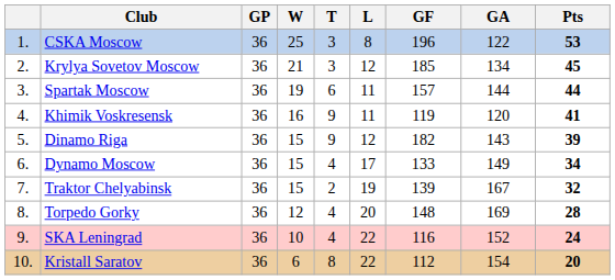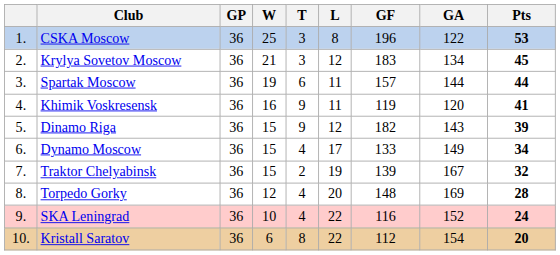 <table class="wikitable">
 <tr>
 <th width="30"></th>
 <th width="200">Club</th>
 <th width="30">GP</th>
 <th width="30">W</th>
 <th width="30">T</th>
 <th width="30">L</th>
 <th width="70">GF</th>
 <th width="70">GA</th>
 <th width="70">Pts</th>
 </tr>
 <tr bgcolor="#BCD2EE" align="center">
 <td>1.</td>
 <td align="left"><a href='#'>CSKA Moscow</a></td>
 <td>36</td>
 <td>25</td>
 <td>3</td>
 <td>8</td>
 <td>196</td>
 <td>122</td>
 <td><strong>53</strong></td>
 </tr>
 <tr bgcolor="#FFFFFF" align="center">
 <td>2.</td>
 <td align="left"><a href='#'>Krylya Sovetov Moscow</a></td>
 <td>36</td>
 <td>21</td>
 <td>3</td>
 <td>12</td>
-<td>185</td>
+<td>183</td>
 <td>134</td>
 <td><strong>45</strong></td>
 </tr>
 <tr bgcolor="#FFFFFF" align="center">
 <td>3.</td>
 <td align="left"><a href='#'>Spartak Moscow</a></td>
 <td>36</td>
 <td>19</td>
 <td>6</td>
 <td>11</td>
 <td>157</td>
 <td>144</td>
 <td><strong>44</strong></td>
 </tr>
 <tr bgcolor="#FFFFFF" align="center">
 <td>4.</td>
 <td align="left"><a href='#'>Khimik Voskresensk</a></td>
 <td>36</td>
 <td>16</td>
 <td>9</td>
 <td>11</td>
 <td>119</td>
 <td>120</td>
 <td><strong>41</strong></td>
 </tr>
 <tr bgcolor="#FFFFFF" align="center">
 <td>5.</td>
 <td align="left"><a href='#'>Dinamo Riga</a></td>
 <td>36</td>
 <td>15</td>
 <td>9</td>
 <td>12</td>
 <td>182</td>
 <td>143</td>
 <td><strong>39</strong></td>
 </tr>
 <tr bgcolor="#FFFFFF" align="center">
 <td>6.</td>
 <td align="left"><a href='#'>Dynamo Moscow</a></td>
 <td>36</td>
 <td>15</td>
 <td>4</td>
 <td>17</td>
 <td>133</td>
 <td>149</td>
 <td><strong>34</strong></td>
 </tr>
 <tr bgcolor="#FFFFFF" align="center">
 <td>7.</td>
 <td align="left"><a href='#'>Traktor Chelyabinsk</a></td>
 <td>36</td>
 <td>15</td>
 <td>2</td>
 <td>19</td>
 <td>139</td>
 <td>167</td>
 <td><strong>32</strong></td>
 </tr>
 <tr bgcolor="#FFFFFF" align="center">
 <td>8.</td>
 <td align="left"><a href='#'>Torpedo Gorky</a></td>
 <td>36</td>
 <td>12</td>
 <td>4</td>
 <td>20</td>
 <td>148</td>
 <td>169</td>
 <td><strong>28</strong></td>
 </tr>
 <tr bgcolor="#FFCCCC" align="center">
 <td>9.</td>
 <td align="left"><a href='#'>SKA Leningrad</a></td>
 <td>36</td>
 <td>10</td>
 <td>4</td>
 <td>22</td>
 <td>116</td>
 <td>152</td>
 <td><strong>24</strong></td>
 </tr>
 <tr bgcolor="#EECFA1" align="center">
 <td>10.</td>
 <td align="left"><a href='#'>Kristall Saratov</a></td>
 <td>36</td>
 <td>6</td>
 <td>8</td>
 <td>22</td>
 <td>112</td>
 <td>154</td>
 <td><strong>20</strong></td>
 </tr>
 </table>
